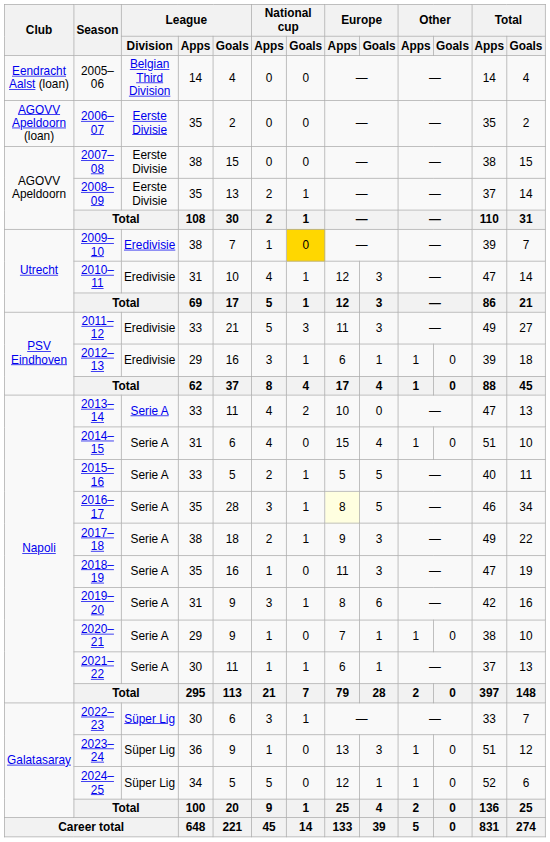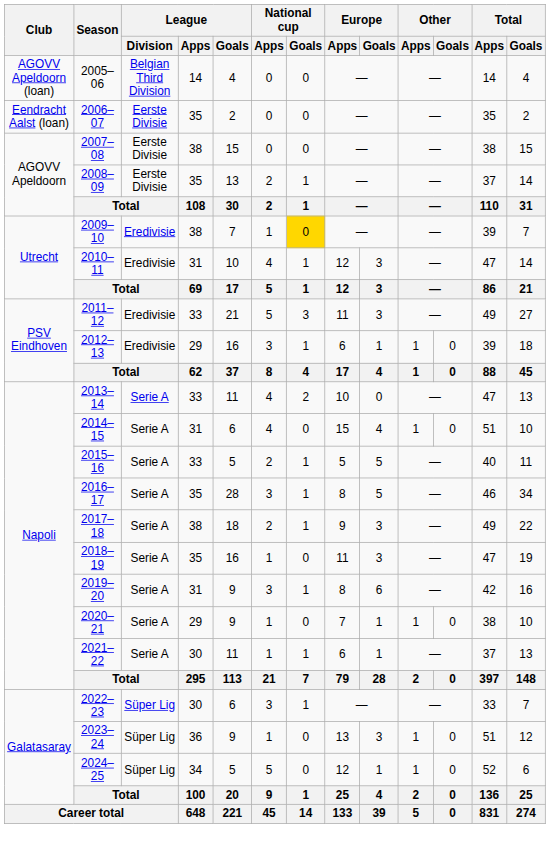 <table class="wikitable" style="text-align:center">
 <tr>
 <th rowspan="2">Club</th>
 <th rowspan="2">Season</th>
 <th colspan="3">League</th>
 <th colspan="2">National cup</th>
 <th colspan="2">Europe</th>
 <th colspan="2">Other</th>
 <th colspan="2">Total</th>
 </tr>
 <tr>
 <th>Division</th>
 <th>Apps</th>
 <th>Goals</th>
 <th>Apps</th>
 <th>Goals</th>
 <th>Apps</th>
 <th>Goals</th>
 <th>Apps</th>
 <th>Goals</th>
 <th>Apps</th>
 <th>Goals</th>
 </tr>
 <tr>
-<td><a href='#'>Eendracht Aalst</a> (loan)</td>
+<td><a href='#'>AGOVV Apeldoorn</a> (loan)</td>
 <td>2005–06</td>
 <td><a href='#'>Belgian Third Division</a></td>
 <td>14</td>
 <td>4</td>
 <td>0</td>
 <td>0</td>
 <td colspan="2">—</td>
 <td colspan="2">—</td>
 <td>14</td>
 <td>4</td>
 </tr>
 <tr>
-<td><a href='#'>AGOVV Apeldoorn</a> (loan)</td>
+<td><a href='#'>Eendracht Aalst</a> (loan)</td>
 <td><a href='#'>2006–07</a></td>
 <td><a href='#'>Eerste Divisie</a></td>
 <td>35</td>
 <td>2</td>
 <td>0</td>
 <td>0</td>
 <td colspan="2">—</td>
 <td colspan="2">—</td>
 <td>35</td>
 <td>2</td>
 </tr>
 <tr>
 <td rowspan="3">AGOVV Apeldoorn</td>
 <td><a href='#'>2007–08</a></td>
 <td>Eerste Divisie</td>
 <td>38</td>
 <td>15</td>
 <td>0</td>
 <td>0</td>
 <td colspan="2">—</td>
 <td colspan="2">—</td>
 <td>38</td>
 <td>15</td>
 </tr>
 <tr>
 <td><a href='#'>2008–09</a></td>
 <td>Eerste Divisie</td>
 <td>35</td>
 <td>13</td>
 <td>2</td>
 <td>1</td>
 <td colspan="2">—</td>
 <td colspan="2">—</td>
 <td>37</td>
 <td>14</td>
 </tr>
 <tr>
 <th colspan="2">Total</th>
 <th>108</th>
 <th>30</th>
 <th>2</th>
 <th>1</th>
 <th colspan="2">—</th>
 <th colspan="2">—</th>
 <th>110</th>
 <th>31</th>
 </tr>
 <tr>
 <td rowspan="3"><a href='#'>Utrecht</a></td>
 <td><a href='#'>2009–10</a></td>
 <td><a href='#'>Eredivisie</a></td>
 <td>38</td>
 <td>7</td>
 <td>1</td>
 <td style="background: gold;">0</td>
 <td colspan="2">—</td>
 <td colspan="2">—</td>
 <td>39</td>
 <td>7</td>
 </tr>
 <tr>
 <td><a href='#'>2010–11</a></td>
 <td>Eredivisie</td>
 <td>31</td>
 <td>10</td>
 <td>4</td>
 <td>1</td>
 <td>12</td>
 <td>3</td>
 <td colspan="2">—</td>
 <td>47</td>
 <td>14</td>
 </tr>
 <tr>
 <th colspan="2">Total</th>
 <th>69</th>
 <th>17</th>
 <th>5</th>
 <th>1</th>
 <th>12</th>
 <th>3</th>
 <th colspan="2">—</th>
 <th>86</th>
 <th>21</th>
 </tr>
 <tr>
 <td rowspan="3"><a href='#'>PSV Eindhoven</a></td>
 <td><a href='#'>2011–12</a></td>
 <td>Eredivisie</td>
 <td>33</td>
 <td>21</td>
 <td>5</td>
 <td>3</td>
 <td>11</td>
 <td>3</td>
 <td colspan="2">—</td>
 <td>49</td>
 <td>27</td>
 </tr>
 <tr>
 <td><a href='#'>2012–13</a></td>
 <td>Eredivisie</td>
 <td>29</td>
 <td>16</td>
 <td>3</td>
 <td>1</td>
 <td>6</td>
 <td>1</td>
 <td>1</td>
 <td>0</td>
 <td>39</td>
 <td>18</td>
 </tr>
 <tr>
 <th colspan="2">Total</th>
 <th>62</th>
 <th>37</th>
 <th>8</th>
 <th>4</th>
 <th>17</th>
 <th>4</th>
 <th>1</th>
 <th>0</th>
 <th>88</th>
 <th>45</th>
 </tr>
 <tr>
 <td rowspan="10"><a href='#'>Napoli</a></td>
 <td><a href='#'>2013–14</a></td>
 <td><a href='#'>Serie A</a></td>
 <td>33</td>
 <td>11</td>
 <td>4</td>
 <td>2</td>
 <td>10</td>
 <td>0</td>
 <td colspan="2">—</td>
 <td>47</td>
 <td>13</td>
 </tr>
 <tr>
 <td><a href='#'>2014–15</a></td>
 <td>Serie A</td>
 <td>31</td>
 <td>6</td>
 <td>4</td>
 <td>0</td>
 <td>15</td>
 <td>4</td>
 <td>1</td>
 <td>0</td>
 <td>51</td>
 <td>10</td>
 </tr>
 <tr>
 <td><a href='#'>2015–16</a></td>
 <td>Serie A</td>
 <td>33</td>
 <td>5</td>
 <td>2</td>
 <td>1</td>
 <td>5</td>
 <td>5</td>
 <td colspan="2">—</td>
 <td>40</td>
 <td>11</td>
 </tr>
 <tr>
 <td><a href='#'>2016–17</a></td>
 <td>Serie A</td>
 <td>35</td>
 <td>28</td>
 <td>3</td>
 <td>1</td>
-<td style="background: lightyellow;">8</td>
+<td>8</td>
 <td>5</td>
 <td colspan="2">—</td>
 <td>46</td>
 <td>34</td>
 </tr>
 <tr>
 <td><a href='#'>2017–18</a></td>
 <td>Serie A</td>
 <td>38</td>
 <td>18</td>
 <td>2</td>
 <td>1</td>
 <td>9</td>
 <td>3</td>
 <td colspan="2">—</td>
 <td>49</td>
 <td>22</td>
 </tr>
 <tr>
 <td><a href='#'>2018–19</a></td>
 <td>Serie A</td>
 <td>35</td>
 <td>16</td>
 <td>1</td>
 <td>0</td>
 <td>11</td>
 <td>3</td>
 <td colspan="2">—</td>
 <td>47</td>
 <td>19</td>
 </tr>
 <tr>
 <td><a href='#'>2019–20</a></td>
 <td>Serie A</td>
 <td>31</td>
 <td>9</td>
 <td>3</td>
 <td>1</td>
 <td>8</td>
 <td>6</td>
 <td colspan="2">—</td>
 <td>42</td>
 <td>16</td>
 </tr>
 <tr>
 <td><a href='#'>2020–21</a></td>
 <td>Serie A</td>
 <td>29</td>
 <td>9</td>
 <td>1</td>
 <td>0</td>
 <td>7</td>
 <td>1</td>
 <td>1</td>
 <td>0</td>
 <td>38</td>
 <td>10</td>
 </tr>
 <tr>
 <td><a href='#'>2021–22</a></td>
 <td>Serie A</td>
 <td>30</td>
 <td>11</td>
 <td>1</td>
 <td>1</td>
 <td>6</td>
 <td>1</td>
 <td colspan="2">—</td>
 <td>37</td>
 <td>13</td>
 </tr>
 <tr>
 <th colspan="2">Total</th>
 <th>295</th>
 <th>113</th>
 <th>21</th>
 <th>7</th>
 <th>79</th>
 <th>28</th>
 <th>2</th>
 <th>0</th>
 <th>397</th>
 <th>148</th>
 </tr>
 <tr>
 <td rowspan="4"><a href='#'>Galatasaray</a></td>
 <td><a href='#'>2022–23</a></td>
 <td><a href='#'>Süper Lig</a></td>
 <td>30</td>
 <td>6</td>
 <td>3</td>
 <td>1</td>
 <td colspan="2">—</td>
 <td colspan="2">—</td>
 <td>33</td>
 <td>7</td>
 </tr>
 <tr>
 <td><a href='#'>2023–24</a></td>
 <td>Süper Lig</td>
 <td>36</td>
 <td>9</td>
 <td>1</td>
 <td>0</td>
 <td>13</td>
 <td>3</td>
 <td>1</td>
 <td>0</td>
 <td>51</td>
 <td>12</td>
 </tr>
 <tr>
 <td><a href='#'>2024–25</a></td>
 <td>Süper Lig</td>
 <td>34</td>
 <td>5</td>
 <td>5</td>
 <td>0</td>
 <td>12</td>
 <td>1</td>
 <td>1</td>
 <td>0</td>
 <td>52</td>
 <td>6</td>
 </tr>
 <tr>
 <th colspan="2">Total</th>
 <th>100</th>
 <th>20</th>
 <th>9</th>
 <th>1</th>
 <th>25</th>
 <th>4</th>
 <th>2</th>
 <th>0</th>
 <th>136</th>
 <th>25</th>
 </tr>
 <tr>
 <th colspan="3">Career total</th>
 <th>648</th>
 <th>221</th>
 <th>45</th>
 <th>14</th>
 <th>133</th>
 <th>39</th>
 <th>5</th>
 <th>0</th>
 <th>831</th>
 <th>274</th>
 </tr>
 </table>
